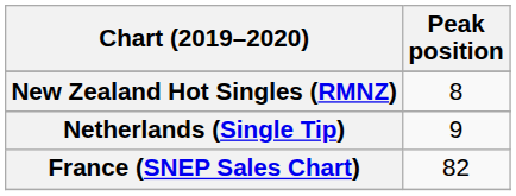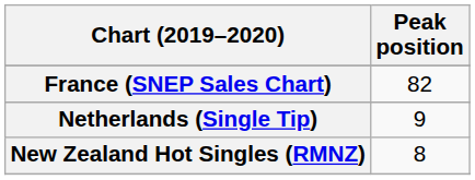 <table class="wikitable sortable plainrowheaders" style="text-align:center">
 <tr>
 <th scope="col">Chart (2019–2020)</th>
 <th scope="col">Peak<br>position</th>
 </tr>
 <tr>
 </tr>
 <tr>
 </tr>
 <tr>
 </tr>
 <tr>
-<th scope="row">New Zealand Hot Singles (<a href='#'>RMNZ</a>)</th>
-<td>8</td>
+<th scope="row">France (<a href='#'>SNEP Sales Chart</a>)</th>
+<td>82</td>
 </tr>
 <tr>
 </tr>
 <tr>
 <th scope="row">Netherlands (<a href='#'>Single Tip</a>)</th>
 <td>9</td>
 </tr>
 <tr>
-<th scope="row">France (<a href='#'>SNEP Sales Chart</a>)</th>
-<td>82</td>
+<th scope="row">New Zealand Hot Singles (<a href='#'>RMNZ</a>)</th>
+<td>8</td>
 </tr>
 <tr>
 </tr>
 <tr>
 </tr>
 <tr>
 </tr>
 <tr>
 </tr>
 <tr>
 </tr>
 <tr>
 </tr>
 <tr>
 </tr>
 <tr>
 </tr>
 <tr>
 </tr>
 <tr>
 </tr>
 </table>
